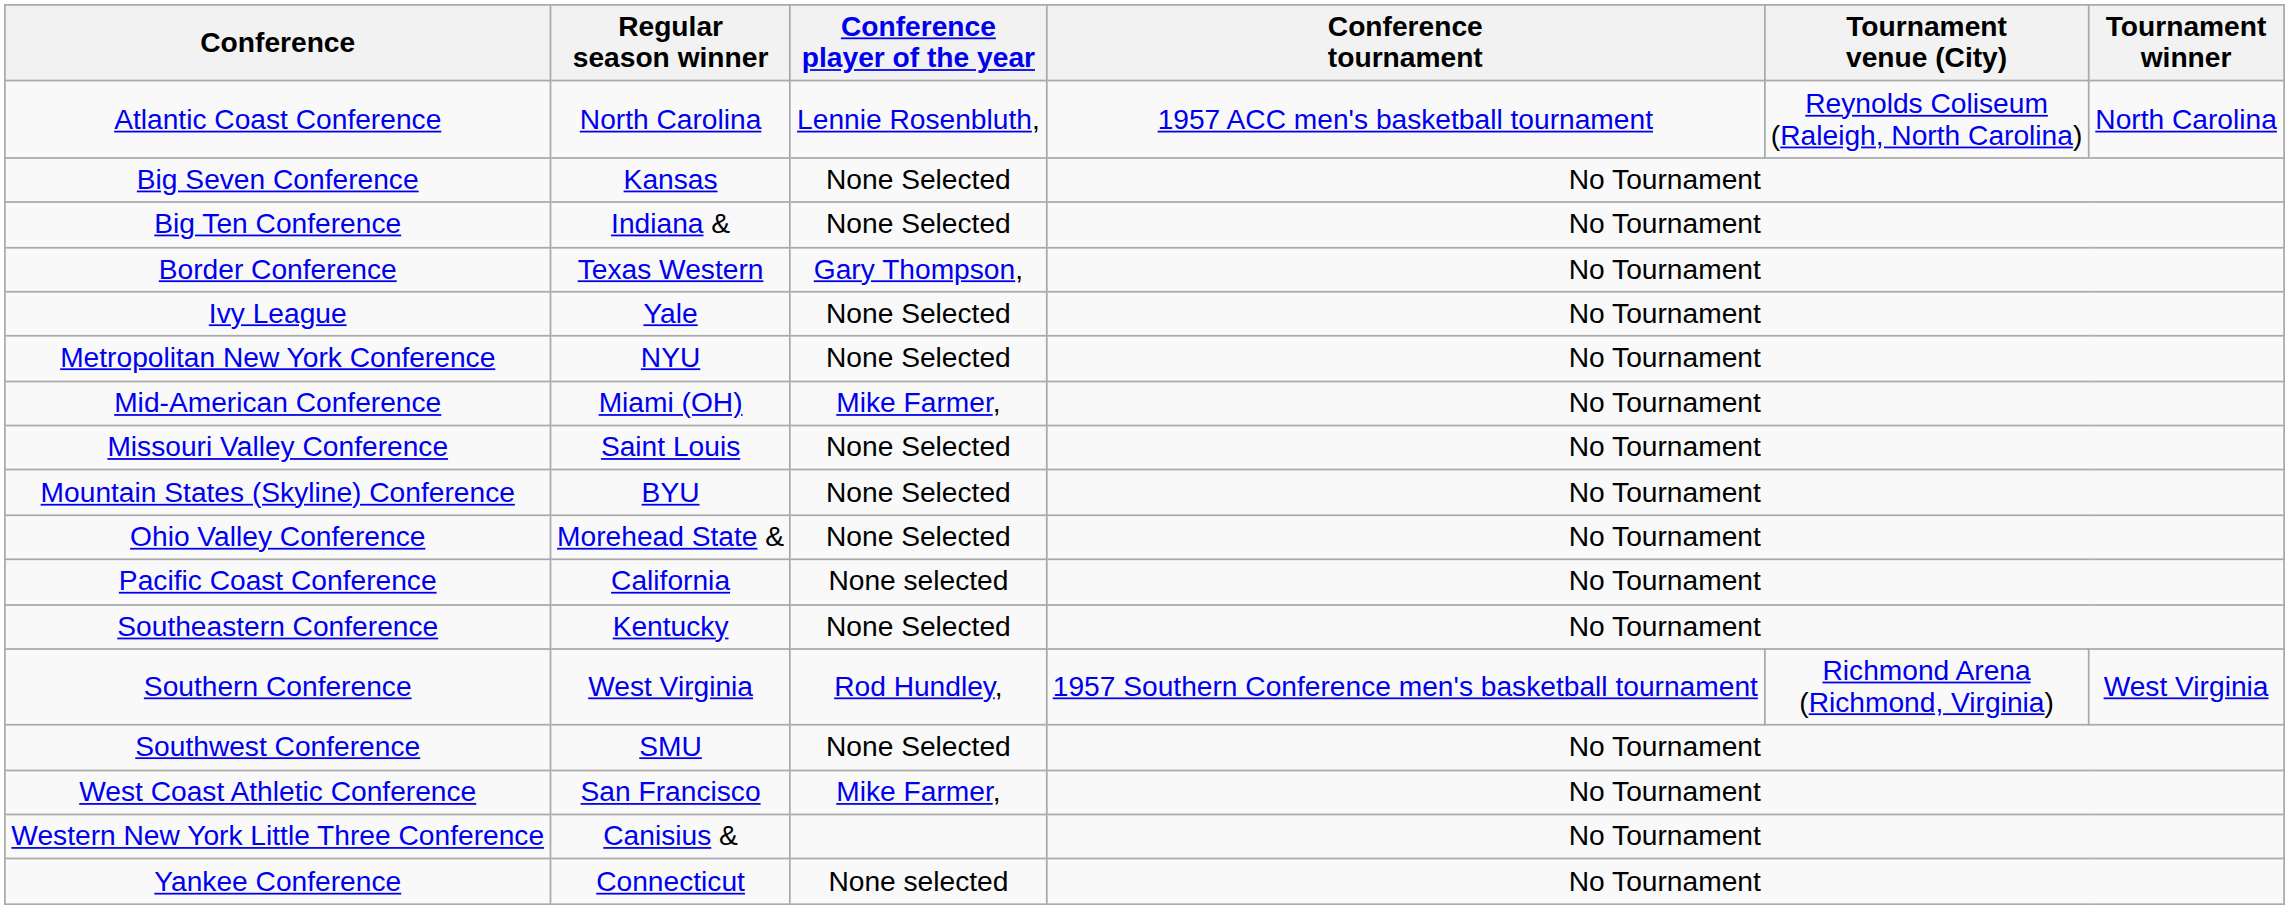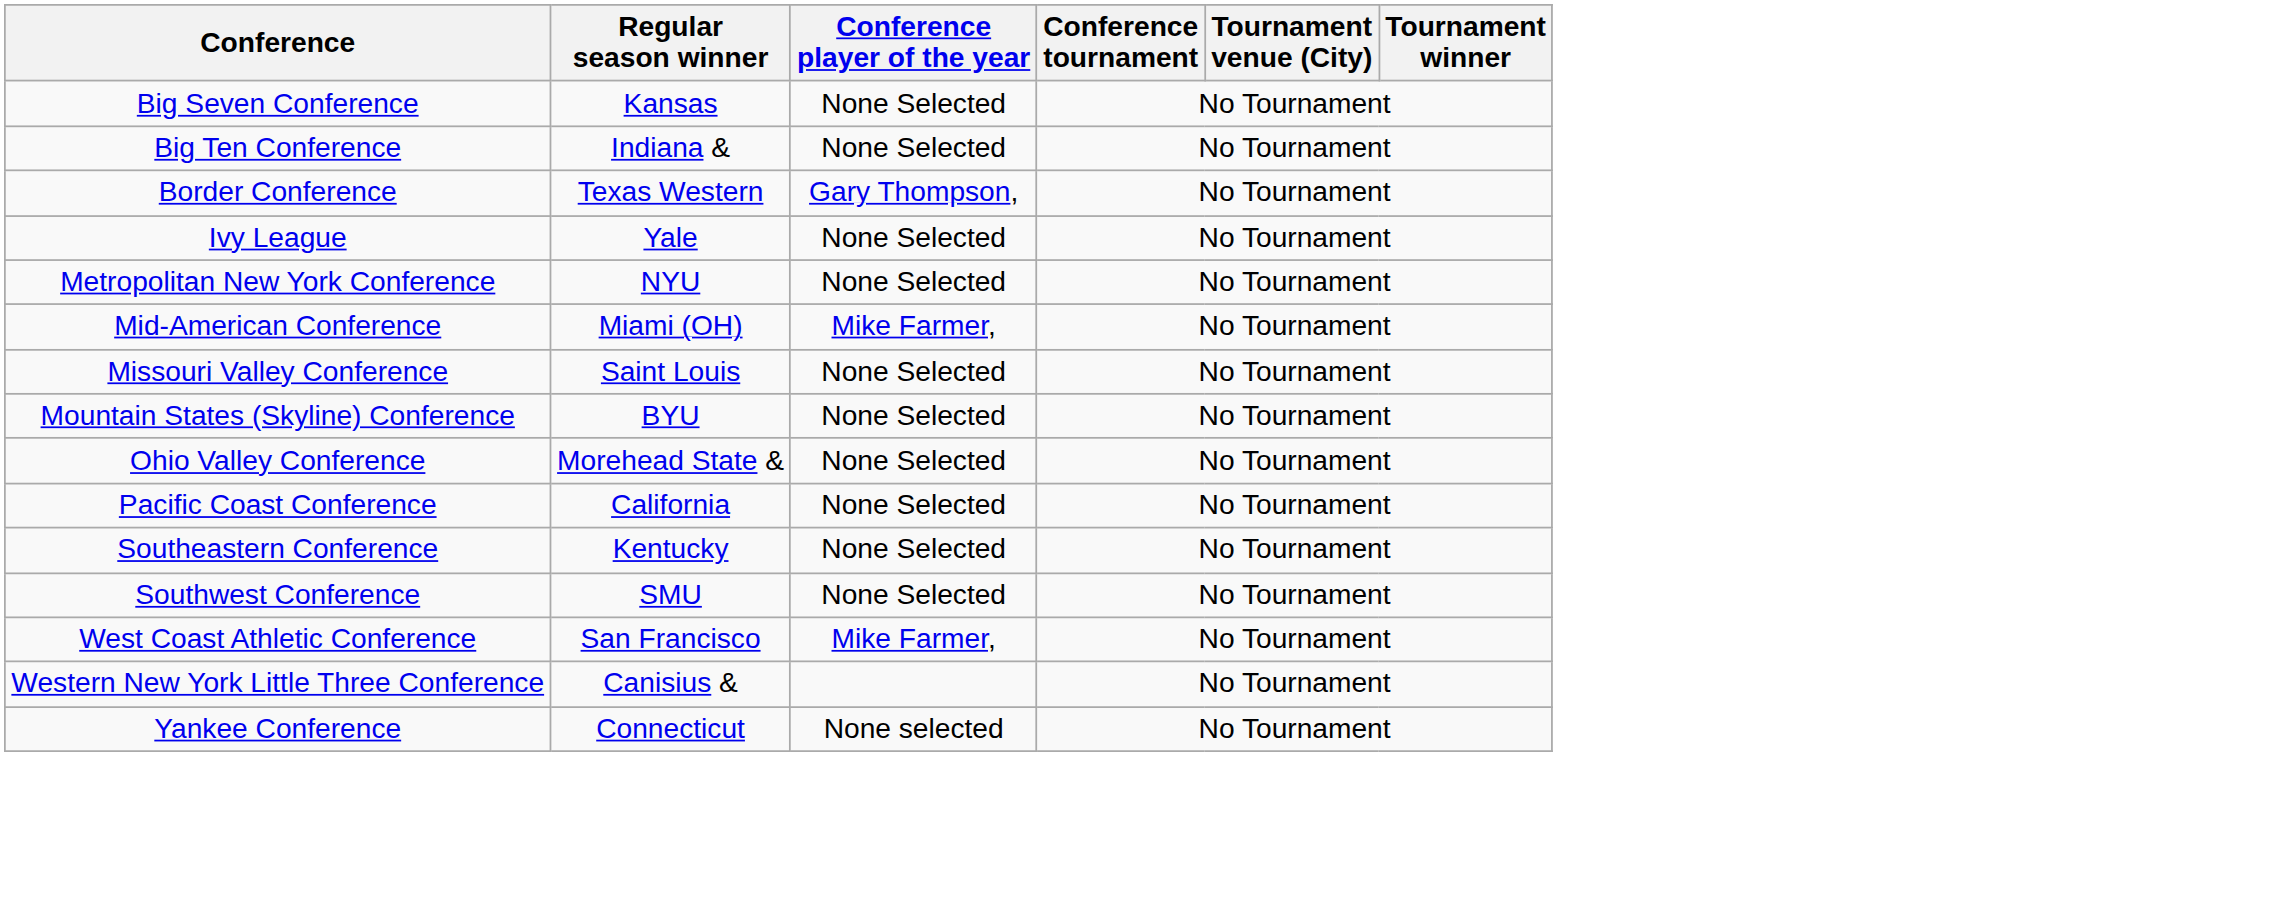 <table class="wikitable" style="text-align:center;">
 <tr>
 <th>Conference</th>
 <th>Regular <br> season winner</th>
 <th><a href='#'>Conference <br> player of the year</a></th>
 <th>Conference <br> tournament</th>
 <th>Tournament <br> venue (City)</th>
 <th>Tournament <br> winner</th>
-</tr>
-<tr>
-<td><a href='#'>Atlantic Coast Conference</a></td>
-<td><a href='#'>North Carolina</a></td>
-<td><a href='#'>Lennie Rosenbluth</a>, </td>
-<td><a href='#'>1957 ACC men's basketball tournament</a></td>
-<td><a href='#'>Reynolds Coliseum</a><br>(<a href='#'>Raleigh, North Carolina</a>)</td>
-<td><a href='#'>North Carolina</a></td>
 </tr>
 <tr>
 <td><a href='#'>Big Seven Conference</a></td>
 <td><a href='#'>Kansas</a></td>
 <td>None Selected</td>
 <td colspan=3>No Tournament</td>
 </tr>
 <tr>
 <td><a href='#'>Big Ten Conference</a></td>
 <td><a href='#'>Indiana</a> & </td>
 <td>None Selected</td>
 <td colspan=3>No Tournament</td>
 </tr>
 <tr>
 <td><a href='#'>Border Conference</a></td>
 <td><a href='#'>Texas Western</a></td>
 <td><a href='#'>Gary Thompson</a>,  </td>
 <td colspan=3>No Tournament</td>
 </tr>
 <tr>
 <td><a href='#'>Ivy League</a></td>
 <td><a href='#'>Yale</a></td>
 <td>None Selected</td>
 <td colspan=3>No Tournament</td>
 </tr>
 <tr>
 <td><a href='#'>Metropolitan New York Conference</a></td>
 <td><a href='#'>NYU</a></td>
 <td>None Selected</td>
 <td colspan=3>No Tournament</td>
 </tr>
 <tr>
 <td><a href='#'>Mid-American Conference</a></td>
 <td><a href='#'>Miami (OH)</a></td>
 <td><a href='#'>Mike Farmer</a>, </td>
 <td colspan=3>No Tournament</td>
 </tr>
 <tr>
 <td><a href='#'>Missouri Valley Conference</a></td>
 <td><a href='#'>Saint Louis</a></td>
 <td>None Selected</td>
 <td colspan=3>No Tournament</td>
 </tr>
 <tr>
 <td><a href='#'>Mountain States (Skyline) Conference</a></td>
 <td><a href='#'>BYU</a></td>
 <td>None Selected</td>
 <td colspan=3>No Tournament</td>
 </tr>
 <tr>
 <td><a href='#'>Ohio Valley Conference</a></td>
 <td><a href='#'>Morehead State</a> & </td>
 <td>None Selected</td>
 <td colspan=3>No Tournament</td>
 </tr>
 <tr>
 <td><a href='#'>Pacific Coast Conference</a></td>
 <td><a href='#'>California</a></td>
-<td>None selected</td>
+<td>None Selected</td>
 <td colspan=3>No Tournament</td>
 </tr>
 <tr>
 <td><a href='#'>Southeastern Conference</a></td>
 <td><a href='#'>Kentucky</a></td>
 <td>None Selected</td>
 <td colspan=3>No Tournament</td>
-</tr>
-<tr>
-<td><a href='#'>Southern Conference</a></td>
-<td><a href='#'>West Virginia</a></td>
-<td><a href='#'>Rod Hundley</a>, </td>
-<td><a href='#'>1957 Southern Conference men's basketball tournament</a></td>
-<td><a href='#'>Richmond Arena</a><br>(<a href='#'>Richmond, Virginia</a>)</td>
-<td><a href='#'>West Virginia</a></td>
 </tr>
 <tr>
 <td><a href='#'>Southwest Conference</a></td>
 <td><a href='#'>SMU</a></td>
 <td>None Selected</td>
 <td colspan=3>No Tournament</td>
 </tr>
 <tr>
 <td><a href='#'>West Coast Athletic Conference</a></td>
 <td><a href='#'>San Francisco</a></td>
 <td><a href='#'>Mike Farmer</a>, </td>
 <td colspan=3>No Tournament</td>
 </tr>
 <tr>
 <td><a href='#'>Western New York Little Three Conference</a></td>
 <td><a href='#'>Canisius</a> & </td>
 <td></td>
 <td colspan=3>No Tournament</td>
 </tr>
 <tr>
 <td><a href='#'>Yankee Conference</a></td>
 <td><a href='#'>Connecticut</a></td>
 <td>None selected</td>
 <td colspan=3>No Tournament</td>
 </tr>
 </table>
